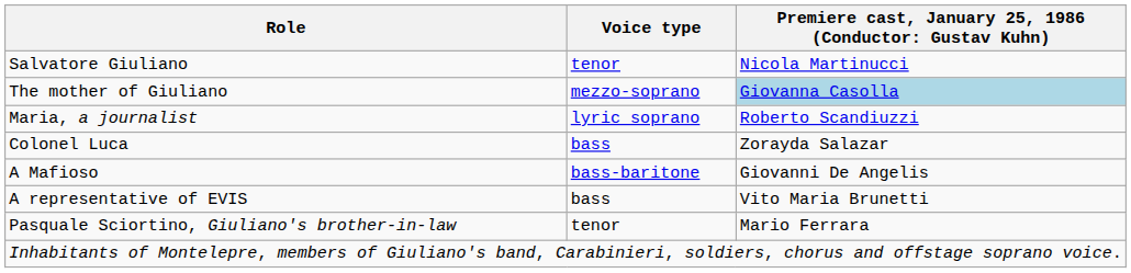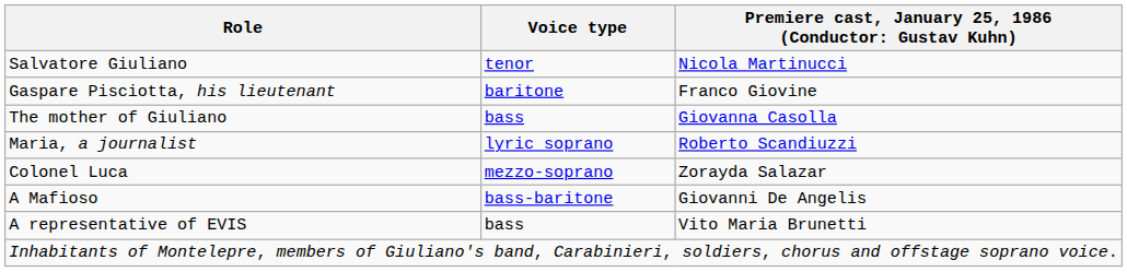 <table class="wikitable">
 <tr>
 <th>Role</th>
 <th>Voice type</th>
 <th>Premiere cast, January 25, 1986<br>(Conductor: Gustav Kuhn)</th>
 </tr>
 <tr>
 <td>Salvatore Giuliano</td>
 <td><a href='#'>tenor</a></td>
 <td><a href='#'>Nicola Martinucci</a></td>
 </tr>
 <tr>
+<td>Gaspare Pisciotta, <em>his lieutenant</em></td>
+<td><a href='#'>baritone</a></td>
+<td>Franco Giovine</td>
+</tr>
+<tr>
 <td>The mother of Giuliano</td>
-<td><a href='#'>mezzo-soprano</a></td>
-<td style="background: lightblue;"><a href='#'>Giovanna Casolla</a></td>
+<td><a href='#'>bass</a></td>
+<td><a href='#'>Giovanna Casolla</a></td>
 </tr>
 <tr>
 <td>Maria, <em>a journalist</em></td>
 <td><a href='#'>lyric soprano</a></td>
 <td><a href='#'>Roberto Scandiuzzi</a></td>
 </tr>
 <tr>
 <td>Colonel Luca</td>
-<td><a href='#'>bass</a></td>
+<td><a href='#'>mezzo-soprano</a></td>
 <td>Zorayda Salazar</td>
 </tr>
 <tr>
 <td>A Mafioso</td>
 <td><a href='#'>bass-baritone</a></td>
 <td>Giovanni De Angelis</td>
 </tr>
 <tr>
 <td>A representative of EVIS</td>
 <td>bass</td>
 <td>Vito Maria Brunetti</td>
 </tr>
 <tr>
-<td>Pasquale Sciortino, <em>Giuliano's brother-in-law</em></td>
-<td>tenor</td>
-<td>Mario Ferrara</td>
-</tr>
-<tr>
 <td colspan="3"><em>Inhabitants of Montelepre</em>, <em>members of Giuliano's band</em>, <em>Carabinieri</em>, <em>soldiers</em>, <em>chorus and offstage soprano voice</em>.</td>
 </tr>
 </table>
